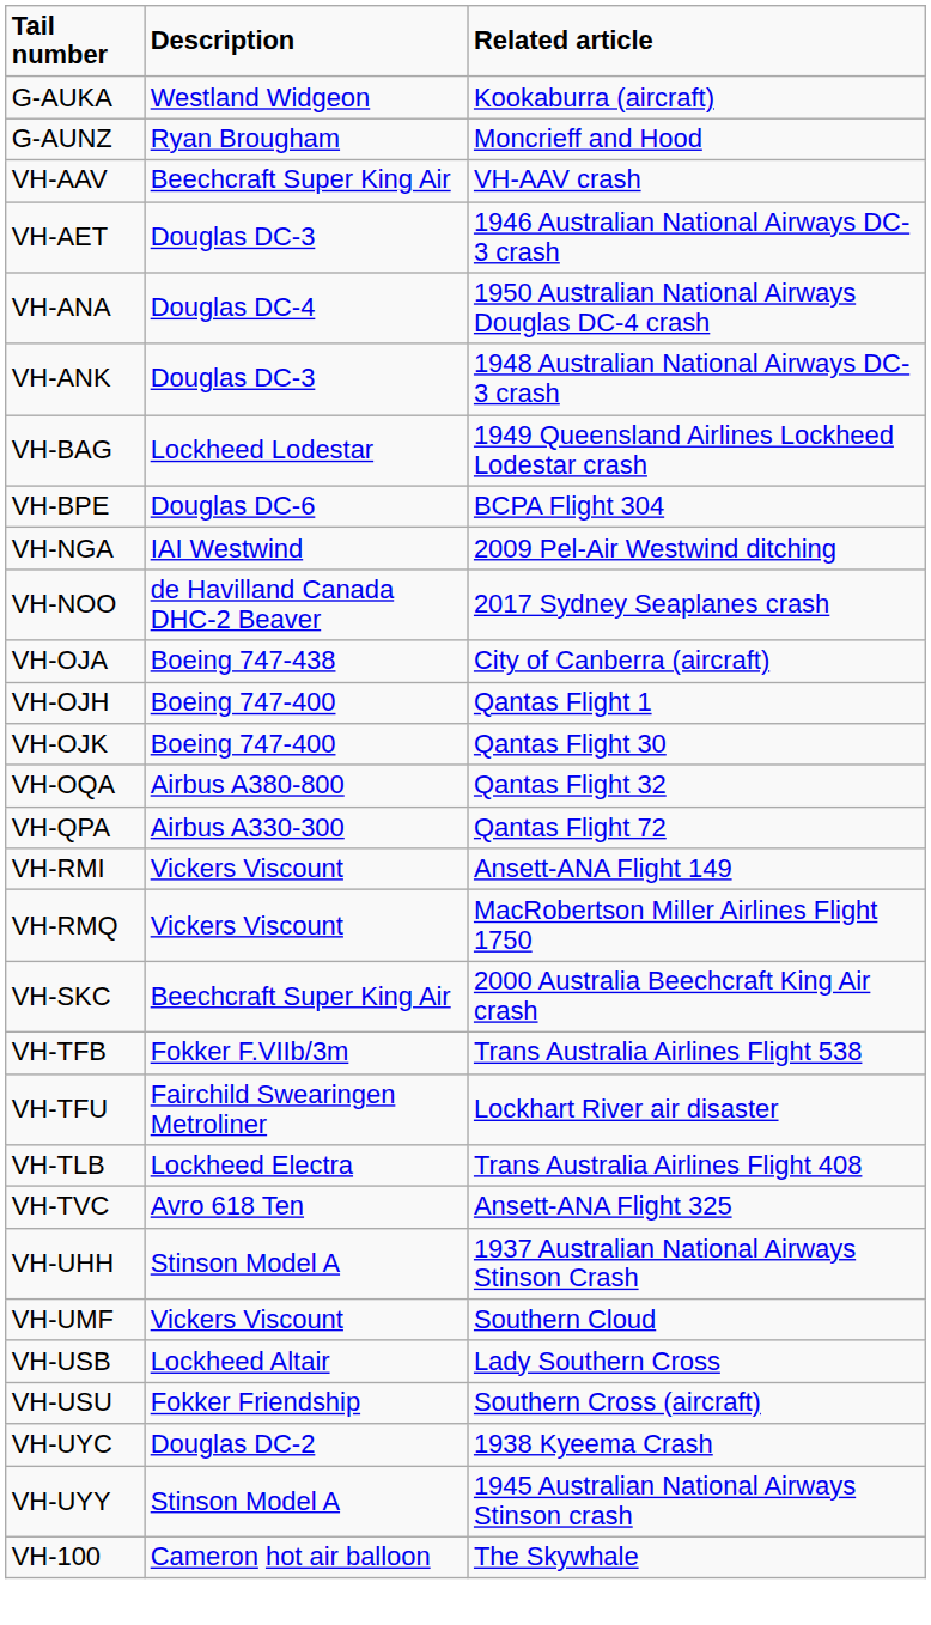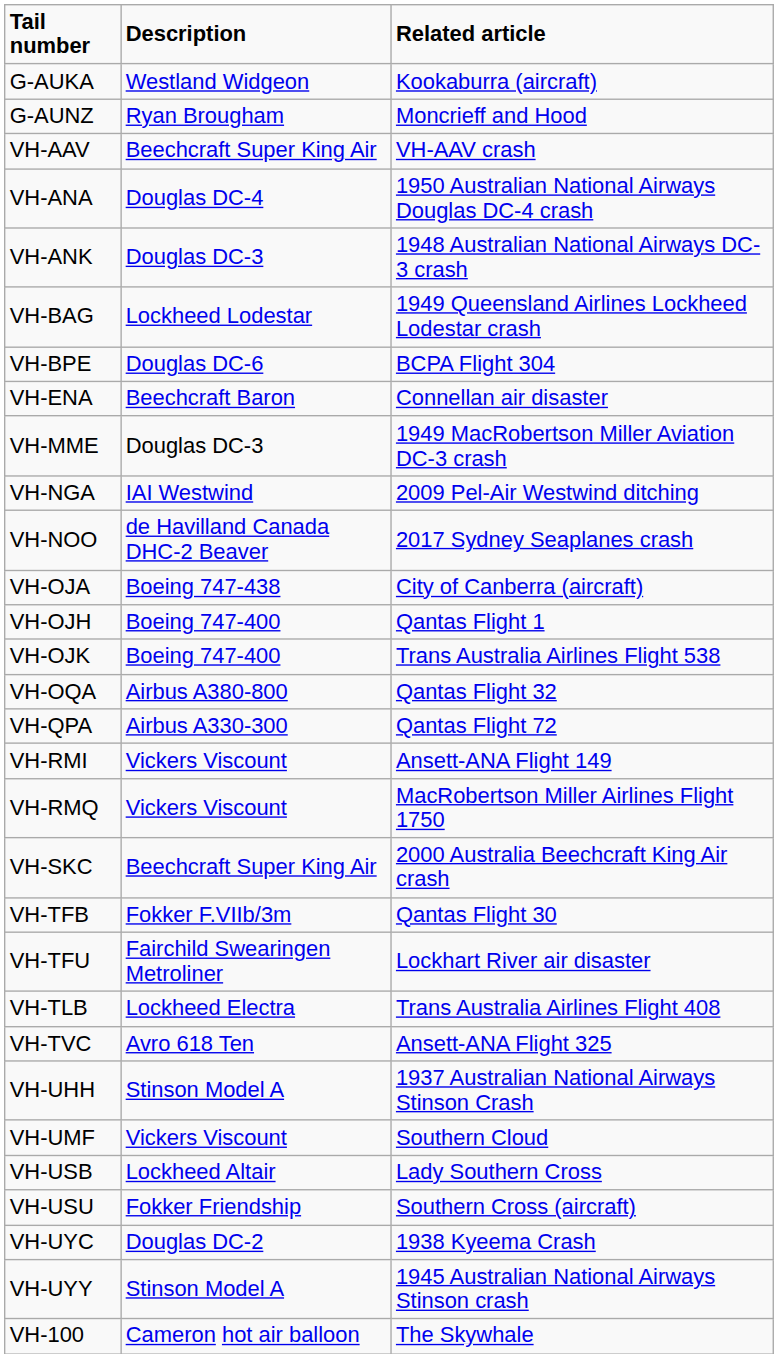 <table class="wikitable" width="90%">
 <tr>
 <td><strong>Tail number</strong></td>
 <td><strong>Description</strong></td>
 <td><strong>Related article</strong></td>
 </tr>
 <tr>
 <td>G-AUKA</td>
 <td><a href='#'>Westland Widgeon</a></td>
 <td><a href='#'>Kookaburra (aircraft)</a></td>
 </tr>
 <tr>
 <td>G-AUNZ</td>
 <td><a href='#'>Ryan Brougham</a></td>
 <td><a href='#'>Moncrieff and Hood</a></td>
 </tr>
 <tr>
 <td>VH-AAV</td>
 <td><a href='#'>Beechcraft Super King Air</a></td>
 <td><a href='#'>VH-AAV crash</a></td>
 </tr>
 <tr>
-<td>VH-AET</td>
-<td><a href='#'>Douglas DC-3</a></td>
-<td><a href='#'>1946 Australian National Airways DC-3 crash</a></td>
-</tr>
-<tr>
 <td>VH-ANA</td>
 <td><a href='#'>Douglas DC-4</a></td>
 <td><a href='#'>1950 Australian National Airways Douglas DC-4 crash</a></td>
 </tr>
 <tr>
 <td>VH-ANK</td>
 <td><a href='#'>Douglas DC-3</a></td>
 <td><a href='#'>1948 Australian National Airways DC-3 crash</a></td>
 </tr>
 <tr>
 <td>VH-BAG</td>
 <td><a href='#'>Lockheed Lodestar</a></td>
 <td><a href='#'>1949 Queensland Airlines Lockheed Lodestar crash</a></td>
 </tr>
 <tr>
 <td>VH-BPE</td>
 <td><a href='#'>Douglas DC-6</a></td>
 <td><a href='#'>BCPA Flight 304</a></td>
+</tr>
+<tr>
+<td>VH-ENA</td>
+<td><a href='#'>Beechcraft Baron</a></td>
+<td><a href='#'>Connellan air disaster</a></td>
+</tr>
+<tr>
+<td>VH-MME</td>
+<td>Douglas DC-3</td>
+<td><a href='#'>1949 MacRobertson Miller Aviation DC-3 crash</a></td>
 </tr>
 <tr>
 <td>VH-NGA</td>
 <td><a href='#'>IAI Westwind</a></td>
 <td><a href='#'>2009 Pel-Air Westwind ditching</a></td>
 </tr>
 <tr>
 <td>VH-NOO</td>
 <td><a href='#'>de Havilland Canada DHC-2 Beaver</a></td>
 <td><a href='#'>2017 Sydney Seaplanes crash</a></td>
 </tr>
 <tr>
 <td>VH-OJA</td>
 <td><a href='#'>Boeing 747-438</a></td>
 <td><a href='#'>City of Canberra (aircraft)</a></td>
 </tr>
 <tr>
 <td>VH-OJH</td>
 <td><a href='#'>Boeing 747-400</a></td>
 <td><a href='#'>Qantas Flight 1</a></td>
 </tr>
 <tr>
 <td>VH-OJK</td>
 <td><a href='#'>Boeing 747-400</a></td>
-<td><a href='#'>Qantas Flight 30</a></td>
+<td><a href='#'>Trans Australia Airlines Flight 538</a></td>
 </tr>
 <tr>
 <td>VH-OQA</td>
 <td><a href='#'>Airbus A380-800</a></td>
 <td><a href='#'>Qantas Flight 32</a></td>
 </tr>
 <tr>
 <td>VH-QPA</td>
 <td><a href='#'>Airbus A330-300</a></td>
 <td><a href='#'>Qantas Flight 72</a></td>
 </tr>
 <tr>
 <td>VH-RMI</td>
 <td><a href='#'>Vickers Viscount</a></td>
 <td><a href='#'>Ansett-ANA Flight 149</a></td>
 </tr>
 <tr>
 <td>VH-RMQ</td>
 <td><a href='#'>Vickers Viscount</a></td>
 <td><a href='#'>MacRobertson Miller Airlines Flight 1750</a></td>
 </tr>
 <tr>
 <td>VH-SKC</td>
 <td><a href='#'>Beechcraft Super King Air</a></td>
 <td><a href='#'>2000 Australia Beechcraft King Air crash</a></td>
 </tr>
 <tr>
 <td>VH-TFB</td>
 <td><a href='#'>Fokker F.VIIb/3m</a></td>
-<td><a href='#'>Trans Australia Airlines Flight 538</a></td>
+<td><a href='#'>Qantas Flight 30</a></td>
 </tr>
 <tr>
 <td>VH-TFU</td>
 <td><a href='#'>Fairchild Swearingen Metroliner</a></td>
 <td><a href='#'>Lockhart River air disaster</a></td>
 </tr>
 <tr>
 <td>VH-TLB</td>
 <td><a href='#'>Lockheed Electra</a></td>
 <td><a href='#'>Trans Australia Airlines Flight 408</a></td>
 </tr>
 <tr>
 <td>VH-TVC</td>
 <td><a href='#'>Avro 618 Ten</a></td>
 <td><a href='#'>Ansett-ANA Flight 325</a></td>
 </tr>
 <tr>
 <td>VH-UHH</td>
 <td><a href='#'>Stinson Model A</a></td>
 <td><a href='#'>1937 Australian National Airways Stinson Crash</a></td>
 </tr>
 <tr>
 <td>VH-UMF</td>
 <td><a href='#'>Vickers Viscount</a></td>
 <td><a href='#'>Southern Cloud</a></td>
 </tr>
 <tr>
 <td>VH-USB</td>
 <td><a href='#'>Lockheed Altair</a></td>
 <td><a href='#'>Lady Southern Cross</a></td>
 </tr>
 <tr>
 <td>VH-USU</td>
 <td><a href='#'>Fokker Friendship</a></td>
 <td><a href='#'>Southern Cross (aircraft)</a></td>
 </tr>
 <tr>
 <td>VH-UYC</td>
 <td><a href='#'>Douglas DC-2</a></td>
 <td><a href='#'>1938 Kyeema Crash</a></td>
 </tr>
 <tr>
 <td>VH-UYY</td>
 <td><a href='#'>Stinson Model A</a></td>
 <td><a href='#'>1945 Australian National Airways Stinson crash</a></td>
 </tr>
 <tr>
 <td>VH-100</td>
 <td><a href='#'>Cameron</a> <a href='#'>hot air balloon</a></td>
 <td><a href='#'>The Skywhale</a></td>
 </tr>
 </table>
